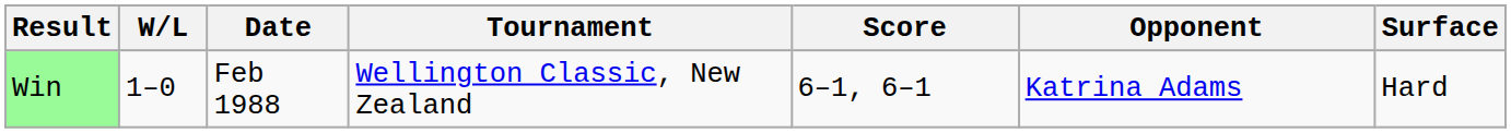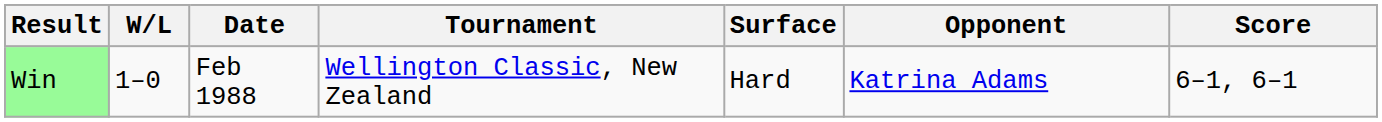 <table class="sortable wikitable">
 <tr>
 <th style="width:40px">Result</th>
 <th style="width:35px" class="unsortable">W/L</th>
 <th style="width:60px">Date</th>
 <th style="width:200px">Tournament</th>
+<th style="width:55px">Surface</th>
+<th style="width:160px">Opponent</th>
 <th style="width:100px" class="unsortable">Score</th>
-<th style="width:160px">Opponent</th>
-<th style="width:55px">Surface</th>
 </tr>
 <tr>
 <td style="background:#98fb98;">Win</td>
 <td>1–0</td>
 <td>Feb 1988</td>
 <td><a href='#'>Wellington Classic</a>, New Zealand</td>
+<td>Hard</td>
+<td> <a href='#'>Katrina Adams</a></td>
 <td>6–1, 6–1</td>
-<td> <a href='#'>Katrina Adams</a></td>
-<td>Hard</td>
 </tr>
 </table>
